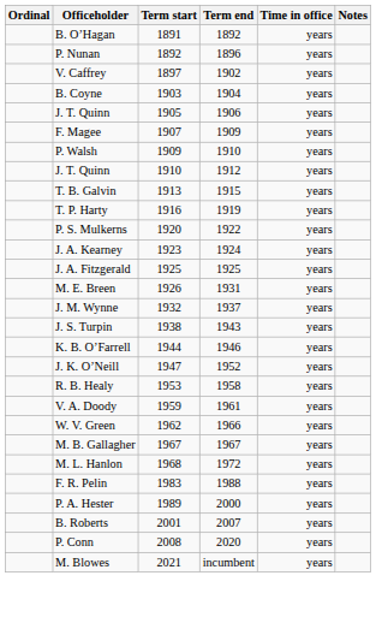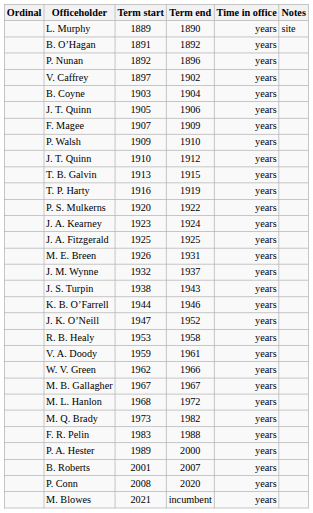 <table class="wikitable sortable">
 <tr>
 <th>Ordinal</th>
 <th>Officeholder</th>
 <th>Term start</th>
 <th>Term end</th>
 <th>Time in office</th>
 <th>Notes</th>
+</tr>
+<tr>
+<td align=center></td>
+<td>L. Murphy</td>
+<td align=center>1889</td>
+<td align=center>1890</td>
+<td align=right> years</td>
+<td> site</td>
 </tr>
 <tr>
 <td align=center></td>
 <td>B. O’Hagan</td>
 <td align=center>1891</td>
 <td align=center>1892</td>
 <td align=right> years</td>
 <td></td>
 </tr>
 <tr>
 <td align=center></td>
 <td>P. Nunan</td>
 <td align=center>1892</td>
 <td align=center>1896</td>
 <td align=right> years</td>
 <td></td>
 </tr>
 <tr>
 <td align=center></td>
 <td>V. Caffrey</td>
 <td align=center>1897</td>
 <td align=center>1902</td>
 <td align=right> years</td>
 <td></td>
 </tr>
 <tr>
 <td align=center></td>
 <td>B. Coyne</td>
 <td align=center>1903</td>
 <td align=center>1904</td>
 <td align=right> years</td>
 <td></td>
 </tr>
 <tr>
 <td align=center></td>
 <td>J. T. Quinn</td>
 <td align=center>1905</td>
 <td align=center>1906</td>
 <td align=right> years</td>
 <td></td>
 </tr>
 <tr>
 <td align=center></td>
 <td>F. Magee</td>
 <td align=center>1907</td>
 <td align=center>1909</td>
 <td align=right> years</td>
 <td></td>
 </tr>
 <tr>
 <td align=center></td>
 <td>P. Walsh</td>
 <td align=center>1909</td>
 <td align=center>1910</td>
 <td align=right> years</td>
 <td></td>
 </tr>
 <tr>
 <td align=center></td>
 <td>J. T. Quinn</td>
 <td align=center>1910</td>
 <td align=center>1912</td>
 <td align=right> years</td>
 <td></td>
 </tr>
 <tr>
 <td align=center></td>
 <td>T. B. Galvin</td>
 <td align=center>1913</td>
 <td align=center>1915</td>
 <td align=right> years</td>
 <td></td>
 </tr>
 <tr>
 <td align=center></td>
 <td>T. P. Harty</td>
 <td align=center>1916</td>
 <td align=center>1919</td>
 <td align=right> years</td>
 <td></td>
 </tr>
 <tr>
 <td align=center></td>
 <td>P. S. Mulkerns</td>
 <td align=center>1920</td>
 <td align=center>1922</td>
 <td align=right> years</td>
 <td></td>
 </tr>
 <tr>
 <td align=center></td>
 <td>J. A. Kearney</td>
 <td align=center>1923</td>
 <td align=center>1924</td>
 <td align=right> years</td>
 <td></td>
 </tr>
 <tr>
 <td align=center></td>
 <td>J. A. Fitzgerald</td>
 <td align=center>1925</td>
 <td align=center>1925</td>
 <td align=right> years</td>
 <td></td>
 </tr>
 <tr>
 <td align=center></td>
 <td>M. E. Breen</td>
 <td align=center>1926</td>
 <td align=center>1931</td>
 <td align=right> years</td>
 <td></td>
 </tr>
 <tr>
 <td align=center></td>
 <td>J. M. Wynne</td>
 <td align=center>1932</td>
 <td align=center>1937</td>
 <td align=right> years</td>
 <td></td>
 </tr>
 <tr>
 <td align=center></td>
 <td>J. S. Turpin</td>
 <td align=center>1938</td>
 <td align=center>1943</td>
 <td align=right> years</td>
 <td></td>
 </tr>
 <tr>
 <td align=center></td>
 <td>K. B. O’Farrell</td>
 <td align=center>1944</td>
 <td align=center>1946</td>
 <td align=right> years</td>
 <td></td>
 </tr>
 <tr>
 <td align=center></td>
 <td>J. K. O’Neill</td>
 <td align=center>1947</td>
 <td align=center>1952</td>
 <td align=right> years</td>
 <td></td>
 </tr>
 <tr>
 <td align=center></td>
 <td>R. B. Healy</td>
 <td align=center>1953</td>
 <td align=center>1958</td>
 <td align=right> years</td>
 <td></td>
 </tr>
 <tr>
 <td align=center></td>
 <td>V. A. Doody</td>
 <td align=center>1959</td>
 <td align=center>1961</td>
 <td align=right> years</td>
 <td></td>
 </tr>
 <tr>
 <td align=center></td>
 <td>W. V. Green</td>
 <td align=center>1962</td>
 <td align=center>1966</td>
 <td align=right> years</td>
 <td></td>
 </tr>
 <tr>
 <td align=center></td>
 <td>M. B. Gallagher</td>
 <td align=center>1967</td>
 <td align=center>1967</td>
 <td align=right> years</td>
 <td></td>
 </tr>
 <tr>
 <td align=center></td>
 <td>M. L. Hanlon</td>
 <td align=center>1968</td>
 <td align=center>1972</td>
 <td align=right> years</td>
 <td></td>
 </tr>
 <tr>
 <td align=center></td>
+<td>M. Q. Brady</td>
+<td align=center>1973</td>
+<td align=center>1982</td>
+<td align=right> years</td>
+<td></td>
+</tr>
+<tr>
+<td align=center></td>
 <td>F. R. Pelin</td>
 <td align=center>1983</td>
 <td align=center>1988</td>
 <td align=right> years</td>
 <td></td>
 </tr>
 <tr>
 <td align=center></td>
 <td>P. A. Hester</td>
 <td align=center>1989</td>
 <td align=center>2000</td>
 <td align=right> years</td>
 <td></td>
 </tr>
 <tr>
 <td align=center></td>
 <td>B. Roberts</td>
 <td align=center>2001</td>
 <td align=center>2007</td>
 <td align=right> years</td>
 <td></td>
 </tr>
 <tr>
 <td align=center></td>
 <td>P. Conn</td>
 <td align="center">2008</td>
 <td align=center>2020</td>
 <td align=right> years</td>
 <td></td>
 </tr>
 <tr>
 <td align=center></td>
 <td>M. Blowes</td>
 <td align="center">2021</td>
 <td align=center>incumbent</td>
 <td align=right> years</td>
 <td></td>
 </tr>
 </table>
